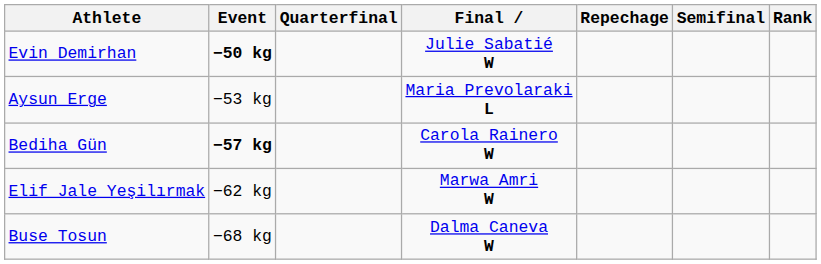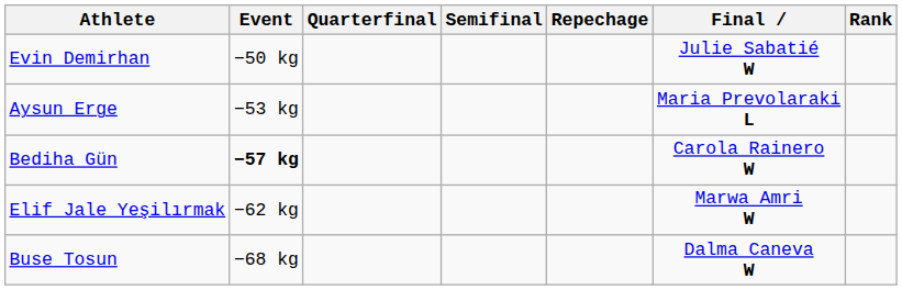 <table class="wikitable">
 <tr>
 <th>Athlete</th>
 <th>Event</th>
 <th>Quarterfinal</th>
+<th>Semifinal</th>
+<th>Repechage</th>
 <th>Final / </th>
-<th>Repechage</th>
-<th>Semifinal</th>
 <th>Rank</th>
 </tr>
 <tr align=center>
 <td align=left><a href='#'>Evin Demirhan</a></td>
-<td><strong>−50 kg</strong></td>
+<td>−50 kg</td>
+<td></td>
+<td></td>
 <td></td>
 <td> <a href='#'>Julie Sabatié</a><br><strong>W</strong></td>
-<td></td>
-<td></td>
 <td></td>
 </tr>
 <tr align=center>
 <td align=left><a href='#'>Aysun Erge</a></td>
 <td>−53 kg</td>
 <td></td>
-<td> <a href='#'>Maria Prevolaraki</a><br><strong>L</strong></td>
 <td></td>
 <td></td>
+<td> <a href='#'>Maria Prevolaraki</a><br><strong>L</strong></td>
 <td></td>
 </tr>
 <tr align=center>
 <td align=left><a href='#'>Bediha Gün</a></td>
 <td><strong>−57 kg</strong></td>
 <td></td>
-<td> <a href='#'>Carola Rainero</a><br><strong>W</strong></td>
 <td></td>
 <td></td>
+<td> <a href='#'>Carola Rainero</a><br><strong>W</strong></td>
 <td></td>
 </tr>
 <tr align=center>
 <td align=left><a href='#'>Elif Jale Yeşilırmak</a></td>
 <td>−62 kg</td>
 <td></td>
-<td> <a href='#'>Marwa Amri</a><br><strong>W</strong></td>
 <td></td>
 <td></td>
+<td> <a href='#'>Marwa Amri</a><br><strong>W</strong></td>
 <td></td>
 </tr>
 <tr align=center>
 <td align=left><a href='#'>Buse Tosun</a></td>
 <td>−68 kg</td>
 <td></td>
-<td> <a href='#'>Dalma Caneva</a><br><strong>W</strong></td>
 <td></td>
 <td></td>
+<td> <a href='#'>Dalma Caneva</a><br><strong>W</strong></td>
 <td></td>
 </tr>
 </table>
